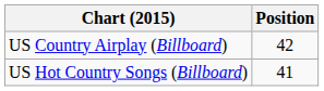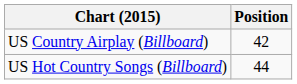 <table class="wikitable sortable">
 <tr>
 <th scope="col">Chart (2015)</th>
 <th scope="col">Position</th>
 </tr>
 <tr>
 <td>US <a href='#'>Country Airplay</a> (<em><a href='#'>Billboard</a></em>)</td>
 <td align="center">42</td>
 </tr>
 <tr>
 <td>US <a href='#'>Hot Country Songs</a> (<em><a href='#'>Billboard</a></em>)</td>
-<td align="center">41</td>
+<td align="center">44</td>
 </tr>
 </table>
